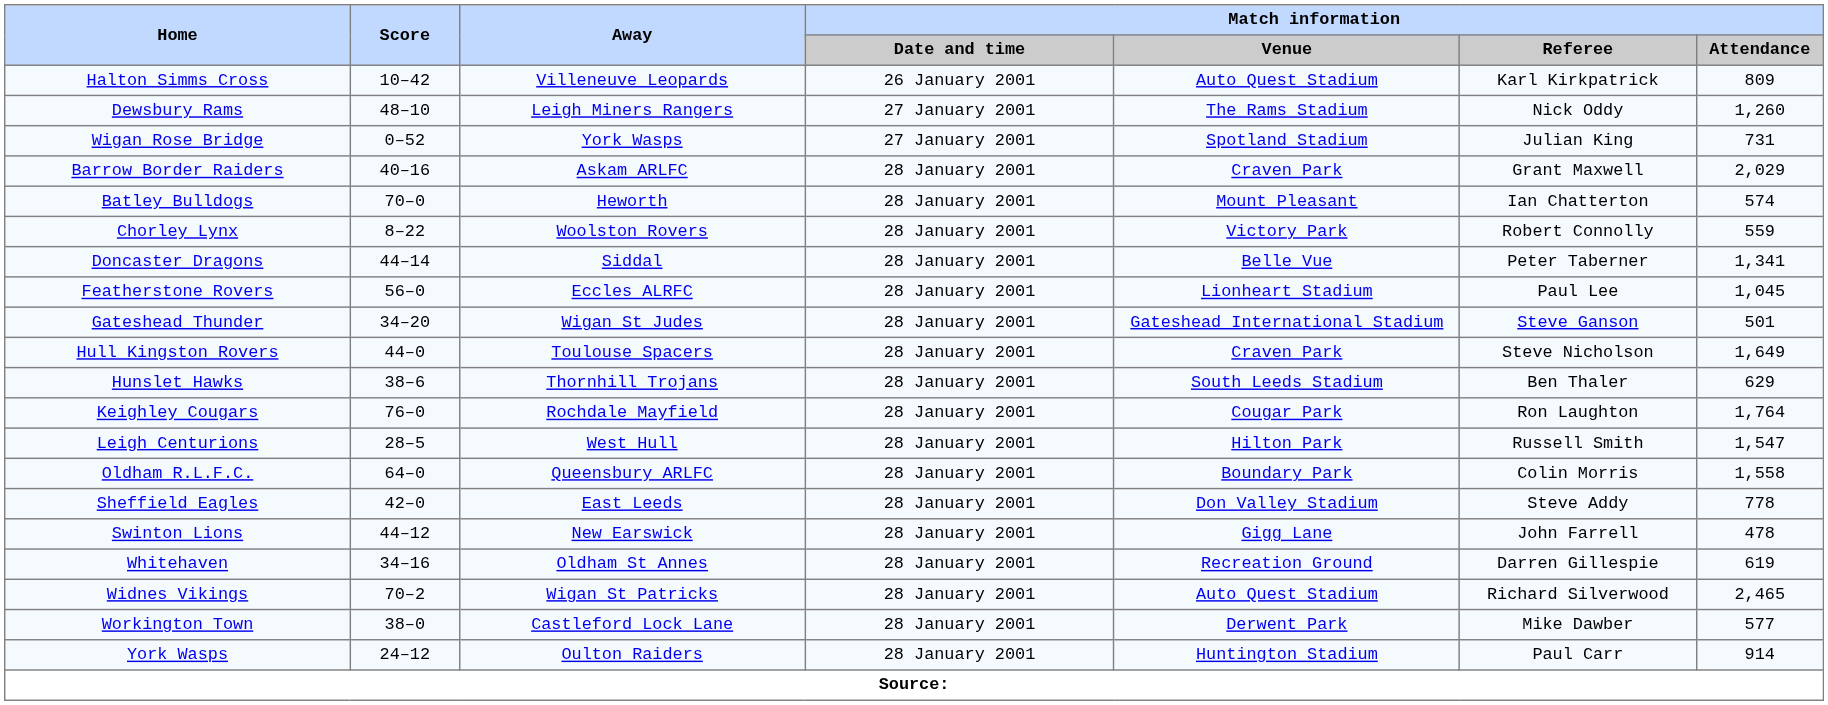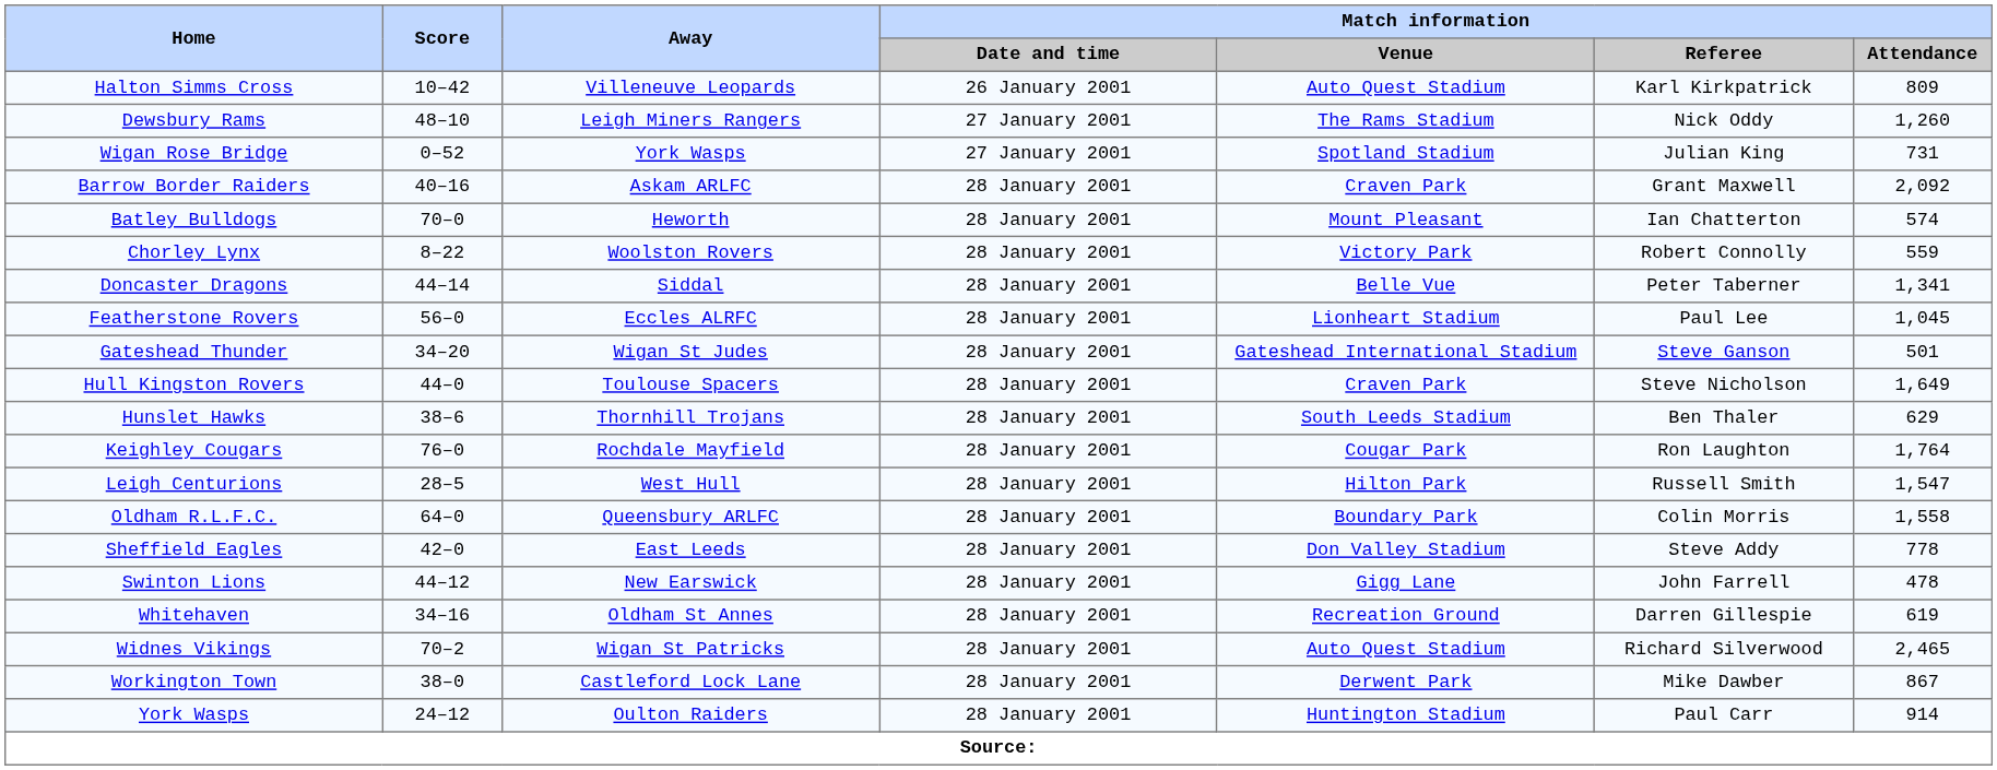 <table border=1 style="border-collapse:collapse; font-size:90%; text-align:center;" cellpadding=3 cellspacing=0 width=100%>
 <tr bgcolor=#C1D8FF>
 <th rowspan=2 width=19%>Home</th>
 <th rowspan=2 width=6%>Score</th>
 <th rowspan=2 width=19%>Away</th>
 <th colspan=6>Match information</th>
 </tr>
 <tr bgcolor=#CCCCCC>
 <th width=17%>Date and time</th>
 <th width=19%>Venue</th>
 <th width=13%>Referee</th>
 <th width=7%>Attendance</th>
 </tr>
 <tr bgcolor=#F5FAFF>
 <td><a href='#'>Halton Simms Cross</a></td>
 <td>10–42</td>
 <td><a href='#'>Villeneuve Leopards</a></td>
 <td>26 January 2001</td>
 <td><a href='#'>Auto Quest Stadium</a></td>
 <td>Karl Kirkpatrick</td>
 <td>809</td>
 </tr>
 <tr bgcolor=#F5FAFF>
 <td><a href='#'>Dewsbury Rams</a></td>
 <td>48–10</td>
 <td><a href='#'>Leigh Miners Rangers</a></td>
 <td>27 January 2001</td>
 <td><a href='#'>The Rams Stadium</a></td>
 <td>Nick Oddy</td>
 <td>1,260</td>
 </tr>
 <tr bgcolor=#F5FAFF>
 <td><a href='#'>Wigan Rose Bridge</a></td>
 <td>0–52</td>
 <td><a href='#'>York Wasps</a></td>
 <td>27 January 2001</td>
 <td><a href='#'>Spotland Stadium</a></td>
 <td>Julian King</td>
 <td>731</td>
 </tr>
 <tr bgcolor=#F5FAFF>
 <td><a href='#'>Barrow Border Raiders</a></td>
 <td>40–16</td>
 <td><a href='#'>Askam ARLFC</a></td>
 <td>28 January 2001</td>
 <td><a href='#'>Craven Park</a></td>
 <td>Grant Maxwell</td>
-<td>2,029</td>
+<td>2,092</td>
 </tr>
 <tr bgcolor=#F5FAFF>
 <td><a href='#'>Batley Bulldogs</a></td>
 <td>70–0</td>
 <td><a href='#'>Heworth</a></td>
 <td>28 January 2001</td>
 <td><a href='#'>Mount Pleasant</a></td>
 <td>Ian Chatterton</td>
 <td>574</td>
 </tr>
 <tr bgcolor=#F5FAFF>
 <td><a href='#'>Chorley Lynx</a></td>
 <td>8–22</td>
 <td><a href='#'>Woolston Rovers</a></td>
 <td>28 January 2001</td>
 <td><a href='#'>Victory Park</a></td>
 <td>Robert Connolly</td>
 <td>559</td>
 </tr>
 <tr bgcolor=#F5FAFF>
 <td><a href='#'>Doncaster Dragons</a></td>
 <td>44–14</td>
 <td><a href='#'>Siddal</a></td>
 <td>28 January 2001</td>
 <td><a href='#'>Belle Vue</a></td>
 <td>Peter Taberner</td>
 <td>1,341</td>
 </tr>
 <tr bgcolor=#F5FAFF>
 <td><a href='#'>Featherstone Rovers</a></td>
 <td>56–0</td>
 <td><a href='#'>Eccles ALRFC</a></td>
 <td>28 January 2001</td>
 <td><a href='#'>Lionheart Stadium</a></td>
 <td>Paul Lee</td>
 <td>1,045</td>
 </tr>
 <tr bgcolor=#F5FAFF>
 <td><a href='#'>Gateshead Thunder</a></td>
 <td>34–20</td>
 <td><a href='#'>Wigan St Judes</a></td>
 <td>28 January 2001</td>
 <td><a href='#'>Gateshead International Stadium</a></td>
 <td><a href='#'>Steve Ganson</a></td>
 <td>501</td>
 </tr>
 <tr bgcolor=#F5FAFF>
 <td><a href='#'>Hull Kingston Rovers</a></td>
 <td>44–0</td>
 <td><a href='#'>Toulouse Spacers</a></td>
 <td>28 January 2001</td>
 <td><a href='#'>Craven Park</a></td>
 <td>Steve Nicholson</td>
 <td>1,649</td>
 </tr>
 <tr bgcolor=#F5FAFF>
 <td><a href='#'>Hunslet Hawks</a></td>
 <td>38–6</td>
 <td><a href='#'>Thornhill Trojans</a></td>
 <td>28 January 2001</td>
 <td><a href='#'>South Leeds Stadium</a></td>
 <td>Ben Thaler</td>
 <td>629</td>
 </tr>
 <tr bgcolor=#F5FAFF>
 <td><a href='#'>Keighley Cougars</a></td>
 <td>76–0</td>
 <td><a href='#'>Rochdale Mayfield</a></td>
 <td>28 January 2001</td>
 <td><a href='#'>Cougar Park</a></td>
 <td>Ron Laughton</td>
 <td>1,764</td>
 </tr>
 <tr bgcolor=#F5FAFF>
 <td><a href='#'>Leigh Centurions</a></td>
 <td>28–5</td>
 <td><a href='#'>West Hull</a></td>
 <td>28 January 2001</td>
 <td><a href='#'>Hilton Park</a></td>
 <td>Russell Smith</td>
 <td>1,547</td>
 </tr>
 <tr bgcolor=#F5FAFF>
 <td><a href='#'>Oldham R.L.F.C.</a></td>
 <td>64–0</td>
 <td><a href='#'>Queensbury ARLFC</a></td>
 <td>28 January 2001</td>
 <td><a href='#'>Boundary Park</a></td>
 <td>Colin Morris</td>
 <td>1,558</td>
 </tr>
 <tr bgcolor=#F5FAFF>
 <td><a href='#'>Sheffield Eagles</a></td>
 <td>42–0</td>
 <td><a href='#'>East Leeds</a></td>
 <td>28 January 2001</td>
 <td><a href='#'>Don Valley Stadium</a></td>
 <td>Steve Addy</td>
 <td>778</td>
 </tr>
 <tr bgcolor=#F5FAFF>
 <td><a href='#'>Swinton Lions</a></td>
 <td>44–12</td>
 <td><a href='#'>New Earswick</a></td>
 <td>28 January 2001</td>
 <td><a href='#'>Gigg Lane</a></td>
 <td>John Farrell</td>
 <td>478</td>
 </tr>
 <tr bgcolor=#F5FAFF>
 <td><a href='#'>Whitehaven</a></td>
 <td>34–16</td>
 <td><a href='#'>Oldham St Annes</a></td>
 <td>28 January 2001</td>
 <td><a href='#'>Recreation Ground</a></td>
 <td>Darren Gillespie</td>
 <td>619</td>
 </tr>
 <tr bgcolor=#F5FAFF>
 <td><a href='#'>Widnes Vikings</a></td>
 <td>70–2</td>
 <td><a href='#'>Wigan St Patricks</a></td>
 <td>28 January 2001</td>
 <td><a href='#'>Auto Quest Stadium</a></td>
 <td>Richard Silverwood</td>
 <td>2,465</td>
 </tr>
 <tr bgcolor=#F5FAFF>
 <td><a href='#'>Workington Town</a></td>
 <td>38–0</td>
 <td><a href='#'>Castleford Lock Lane</a></td>
 <td>28 January 2001</td>
 <td><a href='#'>Derwent Park</a></td>
 <td>Mike Dawber</td>
-<td>577</td>
+<td>867</td>
 </tr>
 <tr bgcolor=#F5FAFF>
 <td><a href='#'>York Wasps</a></td>
 <td>24–12</td>
 <td><a href='#'>Oulton Raiders</a></td>
 <td>28 January 2001</td>
 <td><a href='#'>Huntington Stadium</a></td>
 <td>Paul Carr</td>
 <td>914</td>
 </tr>
 <tr>
 <th colspan=7>Source:</th>
 </tr>
 </table>
